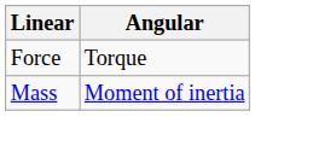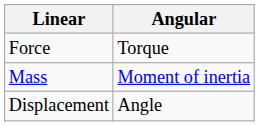 <table class="wikitable">
 <tr>
 <th>Linear</th>
 <th>Angular</th>
 </tr>
 <tr>
 <td>Force</td>
 <td>Torque</td>
 </tr>
 <tr>
 <td><a href='#'>Mass</a></td>
 <td><a href='#'>Moment of inertia</a></td>
 </tr>
+<tr>
+<td>Displacement</td>
+<td>Angle</td>
+</tr>
 </table>
